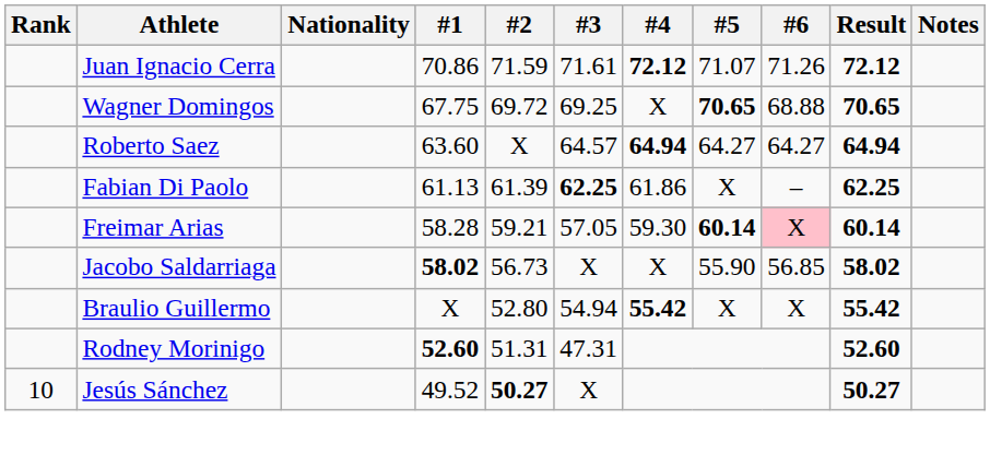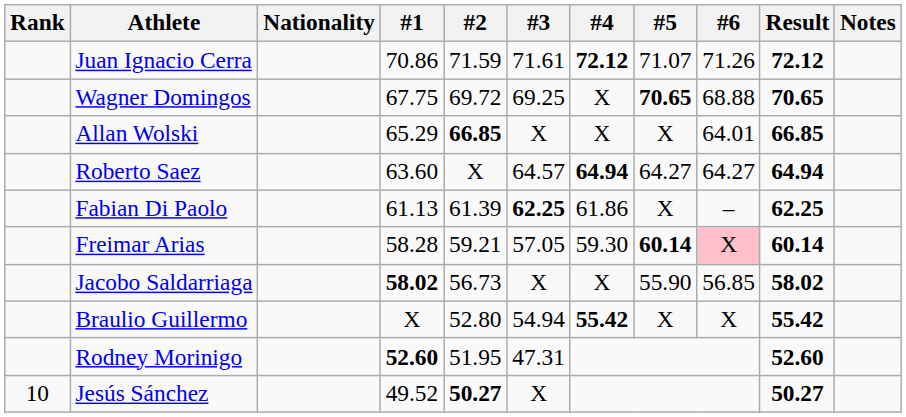 <table class="wikitable sortable" style="text-align:center">
 <tr>
 <th>Rank</th>
 <th>Athlete</th>
 <th>Nationality</th>
 <th>#1</th>
 <th>#2</th>
 <th>#3</th>
 <th>#4</th>
 <th>#5</th>
 <th>#6</th>
 <th>Result</th>
 <th>Notes</th>
 </tr>
 <tr>
 <td></td>
 <td align=left><a href='#'>Juan Ignacio Cerra</a></td>
 <td align=left></td>
 <td>70.86</td>
 <td>71.59</td>
 <td>71.61</td>
 <td><strong>72.12</strong></td>
 <td>71.07</td>
 <td>71.26</td>
 <td><strong>72.12</strong></td>
 <td></td>
 </tr>
 <tr>
 <td></td>
 <td align=left><a href='#'>Wagner Domingos</a></td>
 <td align=left></td>
 <td>67.75</td>
 <td>69.72</td>
 <td>69.25</td>
 <td>X</td>
 <td><strong>70.65</strong></td>
 <td>68.88</td>
 <td><strong>70.65</strong></td>
+<td></td>
+</tr>
+<tr>
+<td></td>
+<td align=left><a href='#'>Allan Wolski</a></td>
+<td align=left></td>
+<td>65.29</td>
+<td><strong>66.85</strong></td>
+<td>X</td>
+<td>X</td>
+<td>X</td>
+<td>64.01</td>
+<td><strong>66.85</strong></td>
 <td></td>
 </tr>
 <tr>
 <td></td>
 <td align=left><a href='#'>Roberto Saez</a></td>
 <td align=left></td>
 <td>63.60</td>
 <td>X</td>
 <td>64.57</td>
 <td><strong>64.94</strong></td>
 <td>64.27</td>
 <td>64.27</td>
 <td><strong>64.94</strong></td>
 <td></td>
 </tr>
 <tr>
 <td></td>
 <td align=left><a href='#'>Fabian Di Paolo</a></td>
 <td align=left></td>
 <td>61.13</td>
 <td>61.39</td>
 <td><strong>62.25</strong></td>
 <td>61.86</td>
 <td>X</td>
 <td>–</td>
 <td><strong>62.25</strong></td>
 <td></td>
 </tr>
 <tr>
 <td></td>
 <td align=left><a href='#'>Freimar Arias</a></td>
 <td align=left></td>
 <td>58.28</td>
 <td>59.21</td>
 <td>57.05</td>
 <td>59.30</td>
 <td><strong>60.14</strong></td>
 <td style="background: pink;">X</td>
 <td><strong>60.14</strong></td>
 <td></td>
 </tr>
 <tr>
 <td></td>
 <td align=left><a href='#'>Jacobo Saldarriaga</a></td>
 <td align=left></td>
 <td><strong>58.02</strong></td>
 <td>56.73</td>
 <td>X</td>
 <td>X</td>
 <td>55.90</td>
 <td>56.85</td>
 <td><strong>58.02</strong></td>
 <td></td>
 </tr>
 <tr>
 <td></td>
 <td align=left><a href='#'>Braulio Guillermo</a></td>
 <td align=left></td>
 <td>X</td>
 <td>52.80</td>
 <td>54.94</td>
 <td><strong>55.42</strong></td>
 <td>X</td>
 <td>X</td>
 <td><strong>55.42</strong></td>
 <td></td>
 </tr>
 <tr>
 <td></td>
 <td align=left><a href='#'>Rodney Morinigo</a></td>
 <td align=left></td>
 <td><strong>52.60</strong></td>
-<td>51.31</td>
+<td>51.95</td>
 <td>47.31</td>
 <td colspan=3></td>
 <td><strong>52.60</strong></td>
 <td></td>
 </tr>
 <tr>
 <td>10</td>
 <td align=left><a href='#'>Jesús Sánchez</a></td>
 <td align=left></td>
 <td>49.52</td>
 <td><strong>50.27</strong></td>
 <td>X</td>
 <td colspan=3></td>
 <td><strong>50.27</strong></td>
 <td></td>
 </tr>
 </table>
